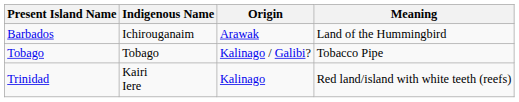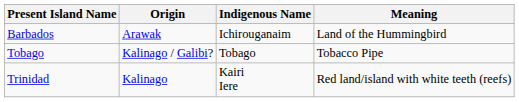 <table class="wikitable">
 <tr>
 <th>Present Island Name</th>
+<th>Origin</th>
 <th>Indigenous Name</th>
-<th>Origin</th>
 <th>Meaning</th>
 </tr>
 <tr>
 <td><a href='#'>Barbados</a></td>
+<td><a href='#'>Arawak</a></td>
 <td>Ichirouganaim</td>
-<td><a href='#'>Arawak</a></td>
 <td>Land of the Hummingbird</td>
 </tr>
 <tr>
 <td><a href='#'>Tobago</a></td>
+<td><a href='#'>Kalinago</a> / <a href='#'>Galibi</a>?</td>
 <td>Tobago</td>
-<td><a href='#'>Kalinago</a> / <a href='#'>Galibi</a>?</td>
 <td>Tobacco Pipe</td>
 </tr>
 <tr>
 <td><a href='#'>Trinidad</a></td>
+<td><a href='#'>Kalinago</a></td>
 <td>Kairi<br>Iere</td>
-<td><a href='#'>Kalinago</a></td>
 <td>Red land/island with white teeth (reefs)</td>
 </tr>
 </table>
